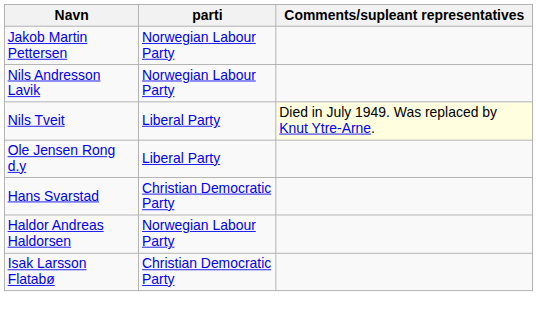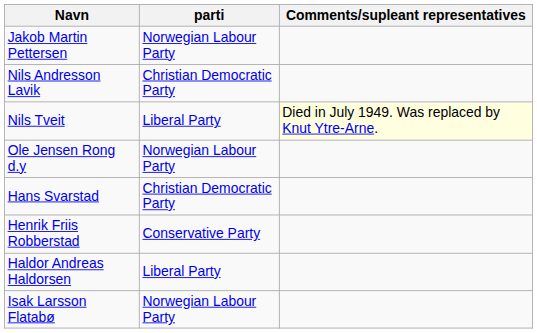 <table class="wikitable">
 <tr>
 <th>Navn</th>
 <th>parti</th>
 <th>Comments/supleant representatives</th>
 </tr>
 <tr>
 <td><a href='#'>Jakob Martin Pettersen</a></td>
 <td><a href='#'>Norwegian Labour Party</a></td>
 <td></td>
 </tr>
 <tr>
 <td><a href='#'>Nils Andresson Lavik</a></td>
-<td><a href='#'>Norwegian Labour Party</a></td>
+<td><a href='#'>Christian Democratic Party</a></td>
 <td></td>
 </tr>
 <tr>
 <td><a href='#'>Nils Tveit</a></td>
 <td><a href='#'>Liberal Party</a></td>
 <td style="background: lightyellow;">Died in July 1949. Was replaced by <a href='#'>Knut Ytre-Arne</a>.</td>
 </tr>
 <tr>
 <td><a href='#'>Ole Jensen Rong d.y</a></td>
-<td><a href='#'>Liberal Party</a></td>
+<td><a href='#'>Norwegian Labour Party</a></td>
 <td></td>
 </tr>
 <tr>
 <td><a href='#'>Hans Svarstad</a></td>
 <td><a href='#'>Christian Democratic Party</a></td>
 <td></td>
 </tr>
 <tr>
+<td><a href='#'>Henrik Friis Robberstad</a></td>
+<td><a href='#'>Conservative Party</a></td>
+<td></td>
+</tr>
+<tr>
 <td><a href='#'>Haldor Andreas Haldorsen</a></td>
-<td><a href='#'>Norwegian Labour Party</a></td>
+<td><a href='#'>Liberal Party</a></td>
 <td></td>
 </tr>
 <tr>
 <td><a href='#'>Isak Larsson Flatabø</a></td>
-<td><a href='#'>Christian Democratic Party</a></td>
+<td><a href='#'>Norwegian Labour Party</a></td>
 <td></td>
 </tr>
 </table>
